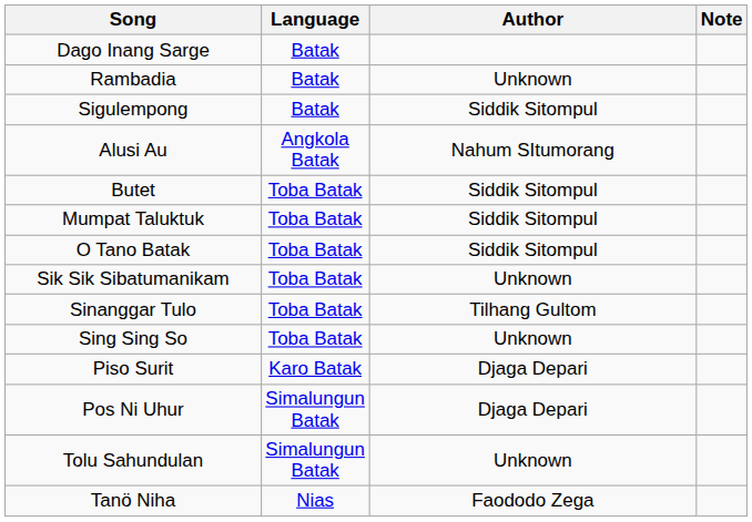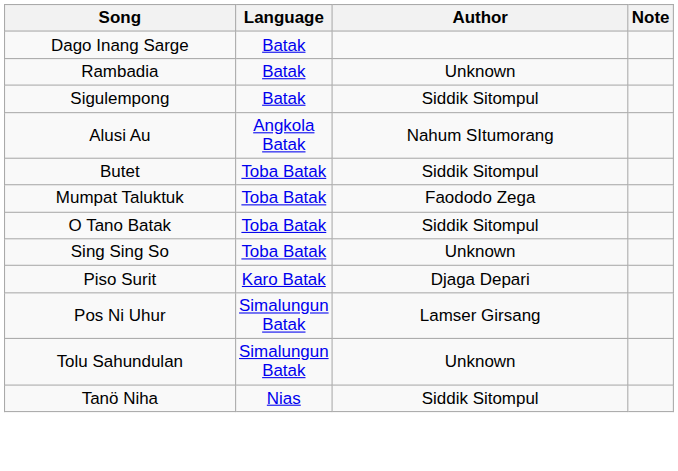 <table class="wikitable" style="width:50%;text-align:center">
 <tr>
 <th style="width:35%">Song</th>
 <th style="width:10%">Language</th>
 <th style="width:45%">Author</th>
 <th style="width:5%">Note</th>
 </tr>
 <tr>
 <td>Dago Inang Sarge</td>
 <td><a href='#'>Batak</a></td>
 <td></td>
 <td></td>
 </tr>
 <tr>
 <td>Rambadia</td>
 <td><a href='#'>Batak</a></td>
 <td>Unknown</td>
 <td></td>
 </tr>
 <tr>
 <td>Sigulempong</td>
 <td><a href='#'>Batak</a></td>
 <td>Siddik Sitompul</td>
 <td></td>
 </tr>
 <tr>
 <td>Alusi Au</td>
 <td><a href='#'>Angkola Batak</a></td>
 <td>Nahum SItumorang</td>
 <td></td>
 </tr>
 <tr>
 <td>Butet</td>
 <td><a href='#'>Toba Batak</a></td>
 <td>Siddik Sitompul</td>
 <td></td>
 </tr>
 <tr>
 <td>Mumpat Taluktuk</td>
 <td><a href='#'>Toba Batak</a></td>
-<td>Siddik Sitompul</td>
+<td>Faododo Zega</td>
 <td></td>
 </tr>
 <tr>
 <td>O Tano Batak</td>
 <td><a href='#'>Toba Batak</a></td>
 <td>Siddik Sitompul</td>
-<td></td>
-</tr>
-<tr>
-<td>Sik Sik Sibatumanikam</td>
-<td><a href='#'>Toba Batak</a></td>
-<td>Unknown</td>
-<td></td>
-</tr>
-<tr>
-<td>Sinanggar Tulo</td>
-<td><a href='#'>Toba Batak</a></td>
-<td>Tilhang Gultom</td>
 <td></td>
 </tr>
 <tr>
 <td>Sing Sing So</td>
 <td><a href='#'>Toba Batak</a></td>
 <td>Unknown</td>
 <td></td>
 </tr>
 <tr>
 <td>Piso Surit</td>
 <td><a href='#'>Karo Batak</a></td>
 <td>Djaga Depari</td>
 <td></td>
 </tr>
 <tr>
 <td>Pos Ni Uhur</td>
 <td><a href='#'>Simalungun Batak</a></td>
-<td>Djaga Depari</td>
+<td>Lamser Girsang</td>
 <td></td>
 </tr>
 <tr>
 <td>Tolu Sahundulan</td>
 <td><a href='#'>Simalungun Batak</a></td>
 <td>Unknown</td>
 <td></td>
 </tr>
 <tr>
 <td>Tanö Niha</td>
 <td><a href='#'>Nias</a></td>
-<td>Faododo Zega</td>
+<td>Siddik Sitompul</td>
 <td></td>
 </tr>
 </table>
